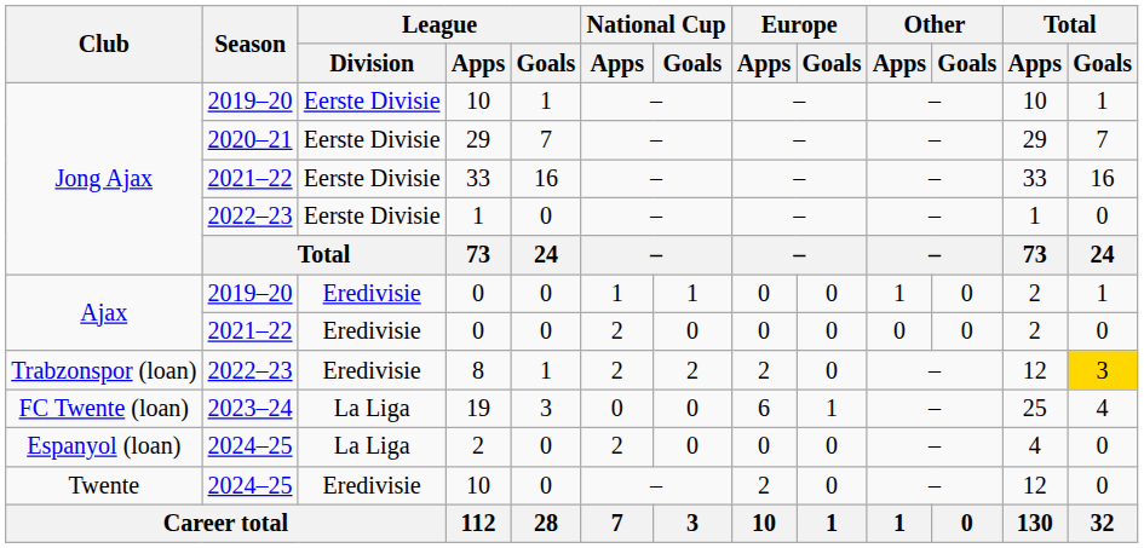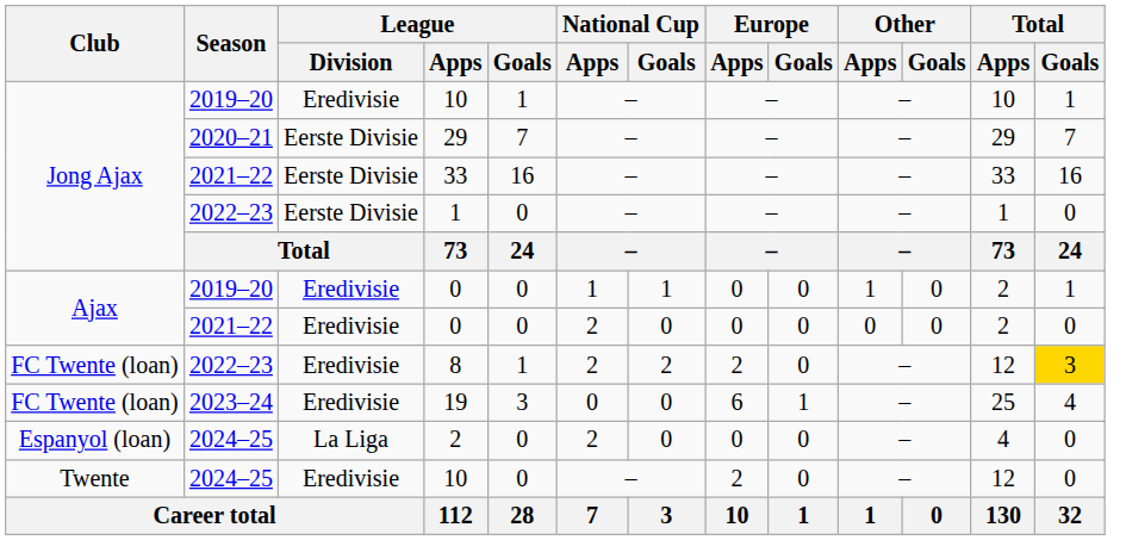 <table class="wikitable" style="text-align:center">
 <tr>
 <th rowspan="2">Club</th>
 <th rowspan="2">Season</th>
 <th colspan="3">League</th>
 <th colspan="2">National Cup</th>
 <th colspan="2">Europe</th>
 <th colspan="2">Other</th>
 <th colspan="2">Total</th>
 </tr>
 <tr>
 <th>Division</th>
 <th>Apps</th>
 <th>Goals</th>
 <th>Apps</th>
 <th>Goals</th>
 <th>Apps</th>
 <th>Goals</th>
 <th>Apps</th>
 <th>Goals</th>
 <th>Apps</th>
 <th>Goals</th>
 </tr>
 <tr>
 <td rowspan="5"><a href='#'>Jong Ajax</a></td>
 <td><a href='#'>2019–20</a></td>
-<td><a href='#'>Eerste Divisie</a></td>
+<td>Eredivisie</td>
 <td>10</td>
 <td>1</td>
 <td colspan="2">–</td>
 <td colspan="2">–</td>
 <td colspan="2">–</td>
 <td>10</td>
 <td>1</td>
 </tr>
 <tr>
 <td><a href='#'>2020–21</a></td>
 <td>Eerste Divisie</td>
 <td>29</td>
 <td>7</td>
 <td colspan="2">–</td>
 <td colspan="2">–</td>
 <td colspan="2">–</td>
 <td>29</td>
 <td>7</td>
 </tr>
 <tr>
 <td><a href='#'>2021–22</a></td>
 <td>Eerste Divisie</td>
 <td>33</td>
 <td>16</td>
 <td colspan="2">–</td>
 <td colspan="2">–</td>
 <td colspan="2">–</td>
 <td>33</td>
 <td>16</td>
 </tr>
 <tr>
 <td><a href='#'>2022–23</a></td>
 <td>Eerste Divisie</td>
 <td>1</td>
 <td>0</td>
 <td colspan="2">–</td>
 <td colspan="2">–</td>
 <td colspan="2">–</td>
 <td>1</td>
 <td>0</td>
 </tr>
 <tr>
 <th colspan="2">Total</th>
 <th>73</th>
 <th>24</th>
 <th colspan="2">–</th>
 <th colspan="2">–</th>
 <th colspan="2">–</th>
 <th>73</th>
 <th>24</th>
 </tr>
 <tr>
 <td rowspan="2"><a href='#'>Ajax</a></td>
 <td><a href='#'>2019–20</a></td>
 <td><a href='#'>Eredivisie</a></td>
 <td>0</td>
 <td>0</td>
 <td>1</td>
 <td>1</td>
 <td>0</td>
 <td>0</td>
 <td>1</td>
 <td>0</td>
 <td>2</td>
 <td>1</td>
 </tr>
 <tr>
 <td><a href='#'>2021–22</a></td>
 <td>Eredivisie</td>
 <td>0</td>
 <td>0</td>
 <td>2</td>
 <td>0</td>
 <td>0</td>
 <td>0</td>
 <td>0</td>
 <td>0</td>
 <td>2</td>
 <td>0</td>
 </tr>
 <tr>
-<td><a href='#'>Trabzonspor</a> (loan)</td>
+<td><a href='#'>FC Twente</a> (loan)</td>
 <td><a href='#'>2022–23</a></td>
 <td>Eredivisie</td>
 <td>8</td>
 <td>1</td>
 <td>2</td>
 <td>2</td>
 <td>2</td>
 <td>0</td>
 <td colspan="2">–</td>
 <td>12</td>
 <td style="background: gold;">3</td>
 </tr>
 <tr>
 <td><a href='#'>FC Twente</a> (loan)</td>
 <td><a href='#'>2023–24</a></td>
-<td>La Liga</td>
+<td>Eredivisie</td>
 <td>19</td>
 <td>3</td>
 <td>0</td>
 <td>0</td>
 <td>6</td>
 <td>1</td>
 <td colspan="2">–</td>
 <td>25</td>
 <td>4</td>
 </tr>
 <tr>
 <td><a href='#'>Espanyol</a> (loan)</td>
 <td><a href='#'>2024–25</a></td>
 <td>La Liga</td>
 <td>2</td>
 <td>0</td>
 <td>2</td>
 <td>0</td>
 <td>0</td>
 <td>0</td>
 <td colspan="2">–</td>
 <td>4</td>
 <td>0</td>
 </tr>
 <tr>
 <td>Twente</td>
 <td><a href='#'>2024–25</a></td>
 <td>Eredivisie</td>
 <td>10</td>
 <td>0</td>
 <td colspan="2">–</td>
 <td>2</td>
 <td>0</td>
 <td colspan="2">–</td>
 <td>12</td>
 <td>0</td>
 </tr>
 <tr>
 <th colspan="3">Career total</th>
 <th>112</th>
 <th>28</th>
 <th>7</th>
 <th>3</th>
 <th>10</th>
 <th>1</th>
 <th>1</th>
 <th>0</th>
 <th>130</th>
 <th>32</th>
 </tr>
 </table>
